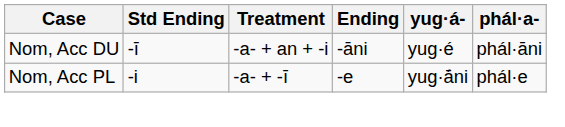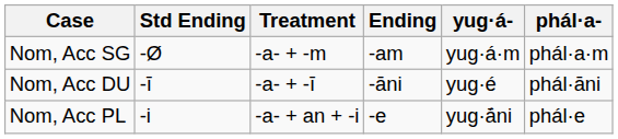 <table class="wikitable">
 <tr>
 <th>Case</th>
 <th>Std Ending</th>
 <th>Treatment</th>
 <th>Ending</th>
 <th>yug·á-</th>
 <th>phál·a-</th>
 </tr>
 <tr>
+<td>Nom, Acc SG</td>
+<td>-Ø</td>
+<td>-a- + -m</td>
+<td>-am</td>
+<td>yug·á·m</td>
+<td>phál·a·m</td>
+</tr>
+<tr>
 <td>Nom, Acc DU</td>
 <td>-ī</td>
-<td>-a- + an + -i</td>
+<td>-a- + -ī</td>
 <td>-āni</td>
 <td>yug·é</td>
 <td>phál·āni</td>
 </tr>
 <tr>
 <td>Nom, Acc PL</td>
 <td>-i</td>
-<td>-a- + -ī</td>
+<td>-a- + an + -i</td>
 <td>-e</td>
 <td>yug·ā́ni</td>
 <td>phál·e</td>
 </tr>
 </table>
